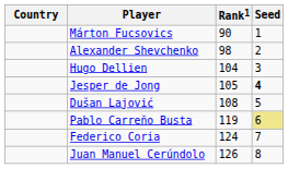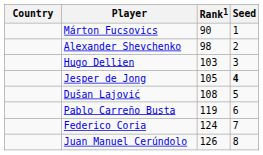 <table class="sortable wikitable">
 <tr>
 <th width="70">Country</th>
 <th width="175">Player</th>
 <th>Rank<sup>1</sup></th>
 <th>Seed</th>
 </tr>
 <tr>
 <td></td>
 <td><a href='#'>Márton Fucsovics</a></td>
 <td>90</td>
 <td>1</td>
 </tr>
 <tr>
 <td></td>
 <td><a href='#'>Alexander Shevchenko</a></td>
 <td>98</td>
 <td>2</td>
 </tr>
 <tr>
 <td></td>
 <td><a href='#'>Hugo Dellien</a></td>
-<td>104</td>
+<td>103</td>
 <td>3</td>
 </tr>
 <tr>
 <td></td>
 <td><a href='#'>Jesper de Jong</a></td>
 <td>105</td>
 <td><strong>4</strong></td>
 </tr>
 <tr>
 <td></td>
 <td><a href='#'>Dušan Lajović</a></td>
 <td>108</td>
 <td>5</td>
 </tr>
 <tr>
 <td></td>
 <td><a href='#'>Pablo Carreño Busta</a></td>
 <td>119</td>
-<td style="background: khaki;">6</td>
+<td>6</td>
 </tr>
 <tr>
 <td></td>
 <td><a href='#'>Federico Coria</a></td>
 <td>124</td>
 <td>7</td>
 </tr>
 <tr>
 <td></td>
 <td><a href='#'>Juan Manuel Cerúndolo</a></td>
 <td>126</td>
 <td>8</td>
 </tr>
 </table>
